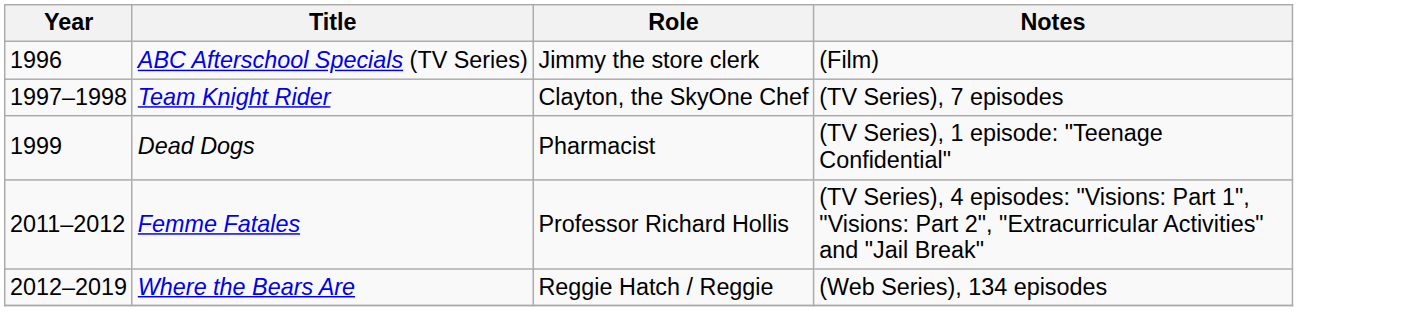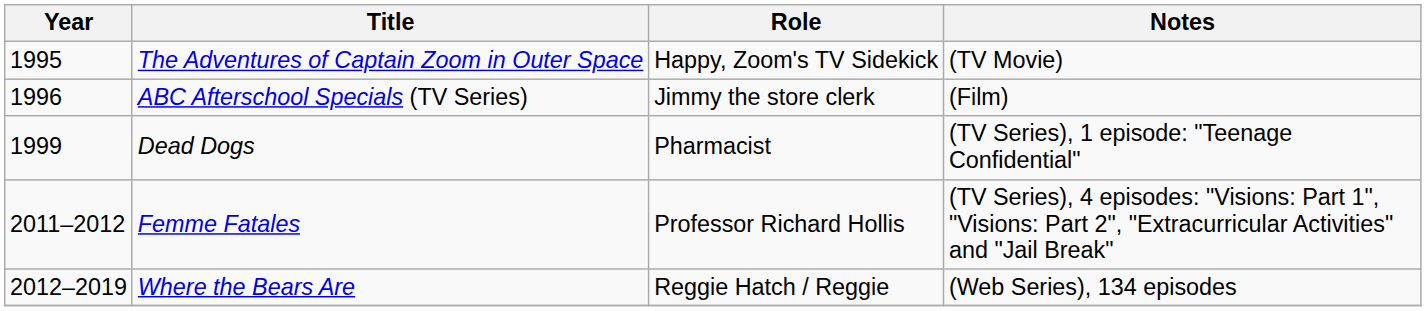 <table class="wikitable sortable">
 <tr>
 <th>Year</th>
 <th>Title</th>
 <th>Role</th>
 <th class="unsortable" style="width:20em;">Notes</th>
 </tr>
 <tr>
+<td>1995</td>
+<td><em><a href='#'>The Adventures of Captain Zoom in Outer Space</a></em></td>
+<td>Happy, Zoom's TV Sidekick</td>
+<td>(TV Movie)</td>
+</tr>
+<tr>
 <td>1996</td>
 <td><em><a href='#'>ABC Afterschool Specials</a></em> (TV Series)</td>
 <td>Jimmy the store clerk</td>
 <td>(Film)</td>
-</tr>
-<tr>
-<td>1997–1998</td>
-<td><em><a href='#'>Team Knight Rider</a></em></td>
-<td>Clayton, the SkyOne Chef</td>
-<td>(TV Series), 7 episodes</td>
 </tr>
 <tr>
 <td>1999</td>
 <td><em>Dead Dogs</em></td>
 <td>Pharmacist</td>
 <td>(TV Series), 1 episode: "Teenage Confidential"</td>
 </tr>
 <tr>
 <td>2011–2012</td>
 <td><em><a href='#'>Femme Fatales</a></em></td>
 <td>Professor Richard Hollis</td>
 <td>(TV Series), 4 episodes: "Visions: Part 1", "Visions: Part 2", "Extracurricular Activities" and "Jail Break"</td>
 </tr>
 <tr>
 <td>2012–2019</td>
 <td><em><a href='#'>Where the Bears Are</a></em></td>
 <td>Reggie Hatch / Reggie</td>
 <td>(Web Series), 134 episodes</td>
 </tr>
 <tr>
 </tr>
 </table>
